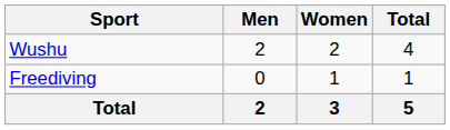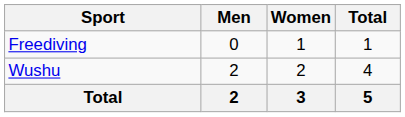 <table class="wikitable sortable" style="text-align:center;">
 <tr>
 <th width=180>Sport</th>
 <th width=55>Men</th>
 <th width=55>Women</th>
 <th width=55>Total</th>
 </tr>
 <tr>
+<td align=left><a href='#'>Freediving</a></td>
+<td>0</td>
+<td>1</td>
+<td>1</td>
+</tr>
+<tr>
 <td align=left><a href='#'>Wushu</a></td>
 <td>2</td>
 <td>2</td>
 <td>4</td>
-</tr>
-<tr>
-<td align=left><a href='#'>Freediving</a></td>
-<td>0</td>
-<td>1</td>
-<td>1</td>
 </tr>
 <tr>
 <th>Total</th>
 <th>2</th>
 <th>3</th>
 <th>5</th>
 </tr>
 </table>
